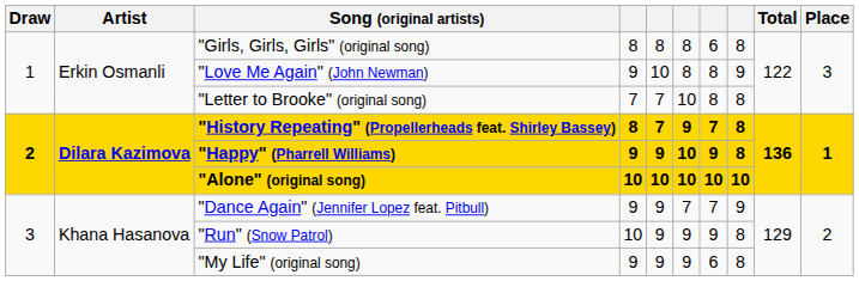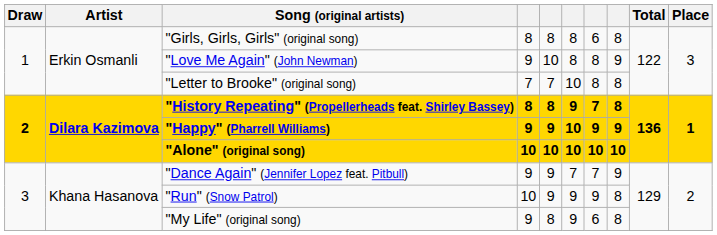 <table class="sortable wikitable" style="margin: 1em auto 1em auto; text-align:center;">
 <tr>
 <th>Draw</th>
 <th>Artist</th>
 <th>Song <small>(original artists)</small></th>
 <th><small></small></th>
 <th><small></small></th>
 <th><small></small></th>
 <th><small></small></th>
 <th><small></small></th>
 <th>Total</th>
 <th>Place</th>
 </tr>
 <tr>
 <td rowspan="3">1</td>
 <td align="left" rowspan="3">Erkin Osmanli</td>
 <td align="left">"Girls, Girls, Girls" <small>(original song)</small></td>
 <td>8</td>
 <td>8</td>
 <td>8</td>
 <td>6</td>
 <td>8</td>
 <td rowspan="3">122</td>
 <td rowspan="3">3</td>
 </tr>
 <tr>
 <td align="left">"<a href='#'>Love Me Again</a>" <small>(<a href='#'>John Newman</a>)</small></td>
 <td>9</td>
 <td>10</td>
 <td>8</td>
 <td>8</td>
 <td>9</td>
 </tr>
 <tr>
 <td align="left">"Letter to Brooke" <small>(original song)</small></td>
 <td>7</td>
 <td>7</td>
 <td>10</td>
 <td>8</td>
 <td>8</td>
 </tr>
 <tr style="font-weight:bold; background:gold;">
 <td rowspan="3">2</td>
 <td align="left" rowspan="3"><a href='#'>Dilara Kazimova</a></td>
 <td align="left">"<a href='#'>History Repeating</a>" <small>(<a href='#'>Propellerheads</a> feat. <a href='#'>Shirley Bassey</a>)</small></td>
 <td>8</td>
-<td>7</td>
+<td>8</td>
 <td>9</td>
 <td>7</td>
 <td>8</td>
 <td rowspan="3">136</td>
 <td rowspan="3">1</td>
 </tr>
 <tr style="font-weight:bold; background:gold;">
 <td align="left">"<a href='#'>Happy</a>" <small>(<a href='#'>Pharrell Williams</a>)</small></td>
 <td>9</td>
 <td>9</td>
 <td>10</td>
 <td>9</td>
-<td>8</td>
+<td>9</td>
 </tr>
 <tr style="font-weight:bold; background:gold;">
 <td align="left">"Alone" <small>(original song)</small></td>
 <td>10</td>
 <td>10</td>
 <td>10</td>
 <td>10</td>
 <td>10</td>
 </tr>
 <tr>
 <td rowspan="3">3</td>
 <td align="left" rowspan="3">Khana Hasanova</td>
 <td align="left">"<a href='#'>Dance Again</a>" <small>(<a href='#'>Jennifer Lopez</a> feat. <a href='#'>Pitbull</a>)</small></td>
 <td>9</td>
 <td>9</td>
 <td>7</td>
 <td>7</td>
 <td>9</td>
 <td rowspan="3">129</td>
 <td rowspan="3">2</td>
 </tr>
 <tr>
 <td align="left">"<a href='#'>Run</a>" <small>(<a href='#'>Snow Patrol</a>)</small></td>
 <td>10</td>
 <td>9</td>
 <td>9</td>
 <td>9</td>
 <td>8</td>
 </tr>
 <tr>
 <td align="left">"My Life" <small>(original song)</small></td>
 <td>9</td>
-<td>9</td>
+<td>8</td>
 <td>9</td>
 <td>6</td>
 <td>8</td>
 </tr>
 </table>
